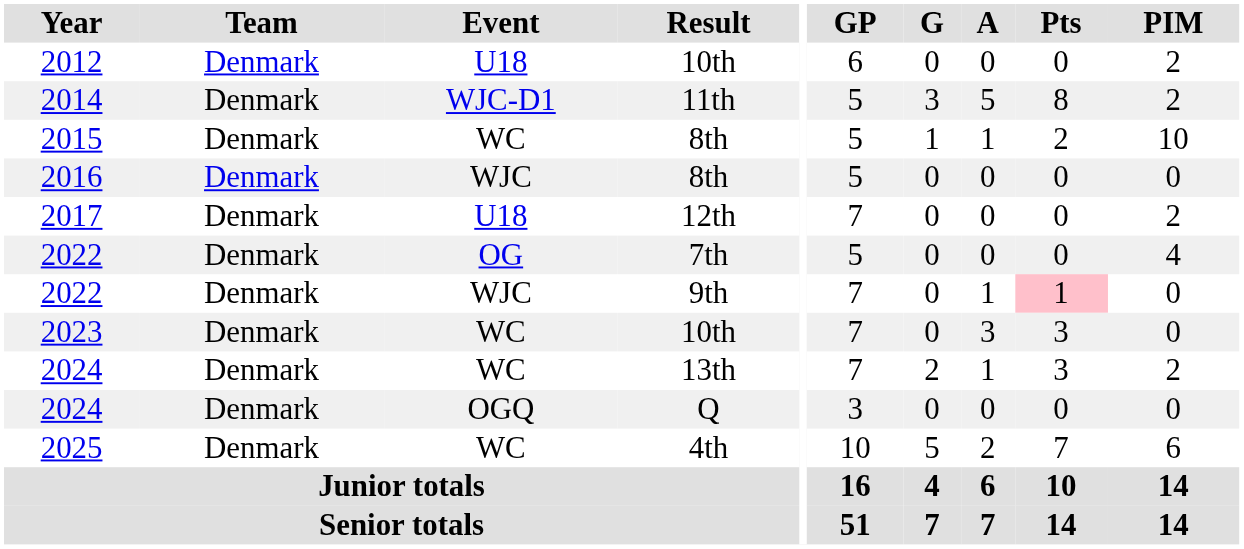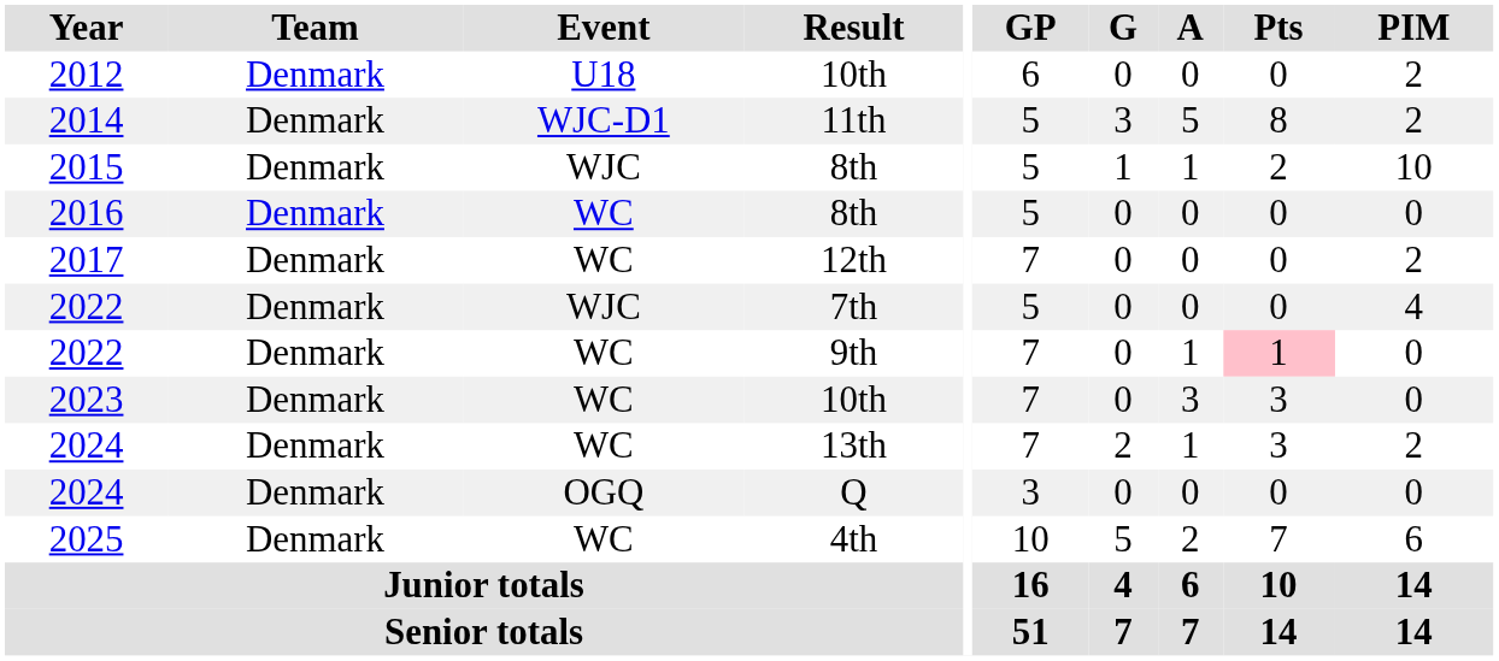 <table border="0" cellpadding="1" cellspacing="0" ID="Table3" style="text-align:center; width:40em">
 <tr ALIGN="center" bgcolor="#e0e0e0">
 <th>Year</th>
 <th>Team</th>
 <th>Event</th>
 <th>Result</th>
 <th rowspan="99" bgcolor="#fff"></th>
 <th>GP</th>
 <th>G</th>
 <th>A</th>
 <th>Pts</th>
 <th>PIM</th>
 </tr>
 <tr>
 <td><a href='#'>2012</a></td>
 <td><a href='#'>Denmark</a></td>
 <td><a href='#'>U18</a></td>
 <td>10th</td>
 <td>6</td>
 <td>0</td>
 <td>0</td>
 <td>0</td>
 <td>2</td>
 </tr>
 <tr bgcolor="#f0f0f0">
 <td><a href='#'>2014</a></td>
 <td>Denmark</td>
 <td><a href='#'>WJC-D1</a></td>
 <td>11th</td>
 <td>5</td>
 <td>3</td>
 <td>5</td>
 <td>8</td>
 <td>2</td>
 </tr>
 <tr>
 <td><a href='#'>2015</a></td>
 <td>Denmark</td>
-<td>WC</td>
+<td>WJC</td>
 <td>8th</td>
 <td>5</td>
 <td>1</td>
 <td>1</td>
 <td>2</td>
 <td>10</td>
 </tr>
 <tr bgcolor="#f0f0f0">
 <td><a href='#'>2016</a></td>
 <td><a href='#'>Denmark</a></td>
-<td>WJC</td>
+<td><a href='#'>WC</a></td>
 <td>8th</td>
 <td>5</td>
 <td>0</td>
 <td>0</td>
 <td>0</td>
 <td>0</td>
 </tr>
 <tr>
 <td><a href='#'>2017</a></td>
 <td>Denmark</td>
-<td><a href='#'>U18</a></td>
+<td>WC</td>
 <td>12th</td>
 <td>7</td>
 <td>0</td>
 <td>0</td>
 <td>0</td>
 <td>2</td>
 </tr>
 <tr bgcolor="#f0f0f0">
 <td><a href='#'>2022</a></td>
 <td>Denmark</td>
-<td><a href='#'>OG</a></td>
+<td>WJC</td>
 <td>7th</td>
 <td>5</td>
 <td>0</td>
 <td>0</td>
 <td>0</td>
 <td>4</td>
 </tr>
 <tr>
 <td><a href='#'>2022</a></td>
 <td>Denmark</td>
-<td>WJC</td>
+<td>WC</td>
 <td>9th</td>
 <td>7</td>
 <td>0</td>
 <td>1</td>
 <td style="background: pink;">1</td>
 <td>0</td>
 </tr>
 <tr bgcolor="#f0f0f0">
 <td><a href='#'>2023</a></td>
 <td>Denmark</td>
 <td>WC</td>
 <td>10th</td>
 <td>7</td>
 <td>0</td>
 <td>3</td>
 <td>3</td>
 <td>0</td>
 </tr>
 <tr>
 <td><a href='#'>2024</a></td>
 <td>Denmark</td>
 <td>WC</td>
 <td>13th</td>
 <td>7</td>
 <td>2</td>
 <td>1</td>
 <td>3</td>
 <td>2</td>
 </tr>
 <tr bgcolor="#f0f0f0">
 <td><a href='#'>2024</a></td>
 <td>Denmark</td>
 <td>OGQ</td>
 <td>Q</td>
 <td>3</td>
 <td>0</td>
 <td>0</td>
 <td>0</td>
 <td>0</td>
 </tr>
 <tr>
 <td><a href='#'>2025</a></td>
 <td>Denmark</td>
 <td>WC</td>
 <td>4th</td>
 <td>10</td>
 <td>5</td>
 <td>2</td>
 <td>7</td>
 <td>6</td>
 </tr>
 <tr bgcolor="#e0e0e0">
 <th colspan="4">Junior totals</th>
 <th>16</th>
 <th>4</th>
 <th>6</th>
 <th>10</th>
 <th>14</th>
 </tr>
 <tr bgcolor="#e0e0e0">
 <th colspan="4">Senior totals</th>
 <th>51</th>
 <th>7</th>
 <th>7</th>
 <th>14</th>
 <th>14</th>
 </tr>
 </table>
